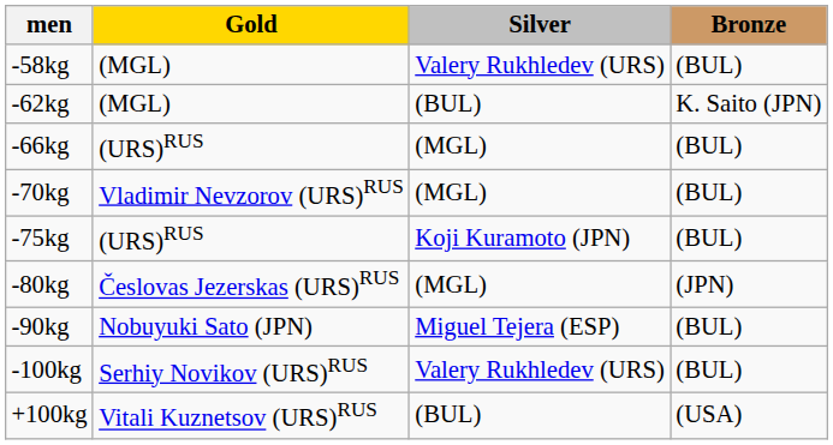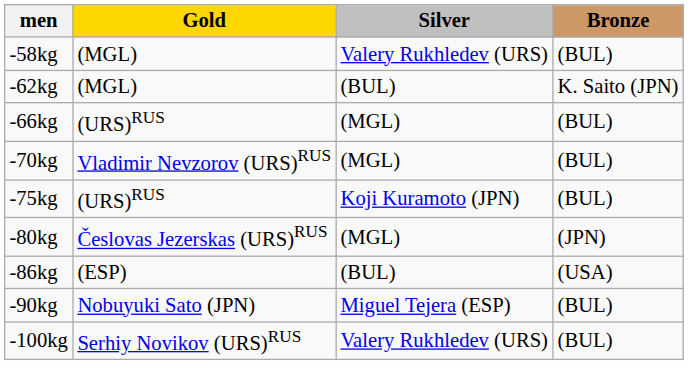 <table class="wikitable">
 <tr>
 <th>men</th>
 <th style="background: gold">Gold</th>
 <th style="background: silver">Silver</th>
 <th style="background: #cc9966">Bronze</th>
 </tr>
 <tr>
 <td>-58kg</td>
 <td> <a href='#'></a> (MGL)</td>
 <td> <a href='#'>Valery Rukhledev</a> (URS)</td>
 <td> <a href='#'></a> (BUL)</td>
 </tr>
 <tr>
 <td>-62kg</td>
 <td> <a href='#'></a> (MGL)</td>
 <td> <a href='#'></a> (BUL)</td>
 <td> K. Saito (JPN)</td>
 </tr>
 <tr>
 <td>-66kg</td>
 <td> <a href='#'></a> (URS)<sup>RUS</sup></td>
 <td> <a href='#'></a> (MGL)</td>
 <td> (BUL)</td>
 </tr>
 <tr>
 <td>-70kg</td>
 <td> <a href='#'>Vladimir Nevzorov</a> (URS)<sup>RUS</sup></td>
 <td> <a href='#'></a> (MGL)</td>
 <td> <a href='#'></a> (BUL)</td>
 </tr>
 <tr>
 <td>-75kg</td>
 <td> <a href='#'></a> (URS)<sup>RUS</sup></td>
 <td> <a href='#'>Koji Kuramoto</a> (JPN)</td>
 <td> <a href='#'></a> (BUL)</td>
 </tr>
 <tr>
 <td>-80kg</td>
 <td> <a href='#'>Česlovas Jezerskas</a> (URS)<sup>RUS</sup></td>
 <td> <a href='#'></a> (MGL)</td>
 <td>  (JPN)</td>
 </tr>
 <tr>
+<td>-86kg</td>
+<td> <a href='#'></a> (ESP)</td>
+<td> <a href='#'></a> (BUL)</td>
+<td> <a href='#'></a> (USA)</td>
+</tr>
+<tr>
 <td>-90kg</td>
 <td> <a href='#'>Nobuyuki Sato</a> (JPN)</td>
 <td> <a href='#'>Miguel Tejera</a> (ESP)</td>
 <td>  (BUL)</td>
 </tr>
 <tr>
 <td>-100kg</td>
 <td> <a href='#'>Serhiy Novikov</a> (URS)<sup>RUS</sup></td>
 <td> <a href='#'>Valery Rukhledev</a> (URS)</td>
 <td> <a href='#'></a> (BUL)</td>
 </tr>
-<tr>
-<td>+100kg</td>
-<td> <a href='#'>Vitali Kuznetsov</a> (URS)<sup>RUS</sup></td>
-<td> <a href='#'></a> (BUL)</td>
-<td> <a href='#'></a> (USA)</td>
-</tr>
 </table>
